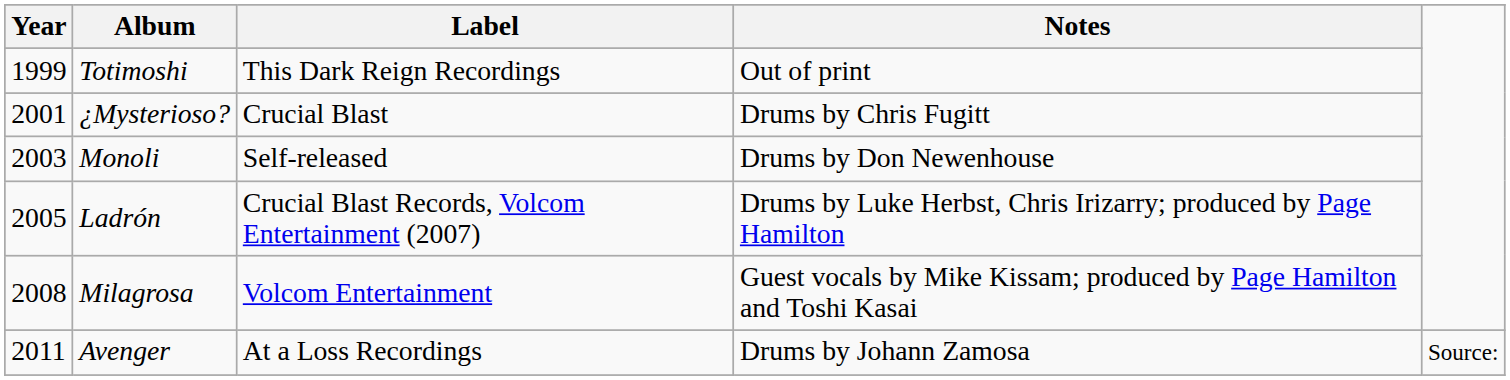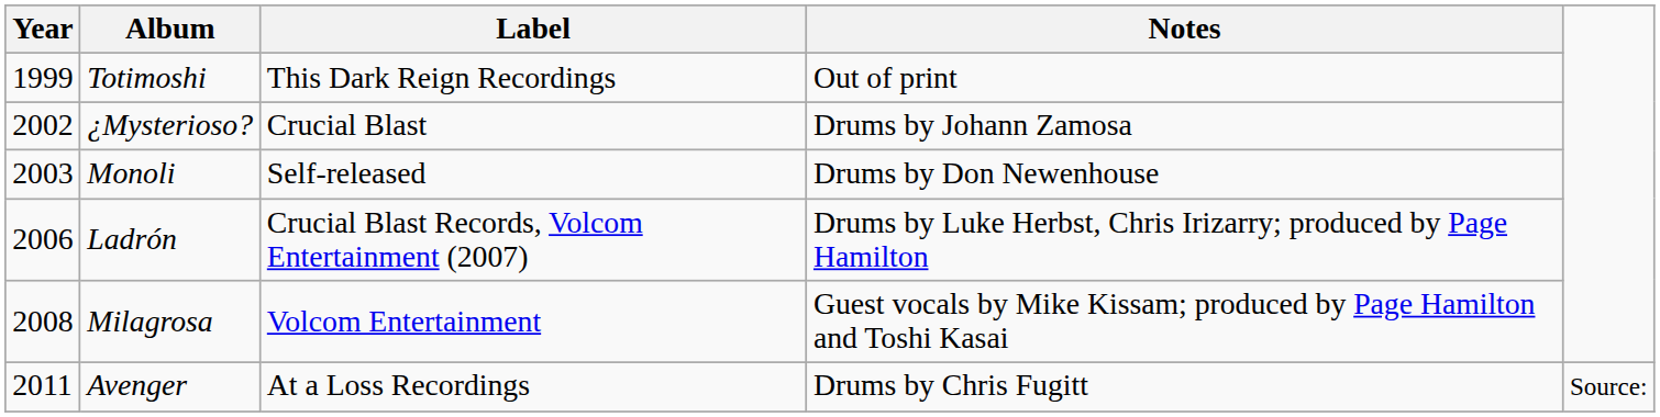 <table class="wikitable">
 <tr>
 <th>Year</th>
 <th>Album</th>
 <th>Label</th>
 <th>Notes</th>
 </tr>
 <tr>
 <td>1999</td>
 <td><em>Totimoshi</em></td>
 <td>This Dark Reign Recordings</td>
 <td>Out of print</td>
 </tr>
 <tr>
-<td>2001</td>
+<td>2002</td>
 <td><em>¿Mysterioso?</em></td>
 <td>Crucial Blast</td>
-<td>Drums by Chris Fugitt</td>
+<td>Drums by Johann Zamosa</td>
 </tr>
 <tr>
 <td>2003</td>
 <td><em>Monoli</em></td>
 <td>Self-released</td>
 <td>Drums by Don Newenhouse</td>
 </tr>
 <tr>
-<td>2005</td>
+<td>2006</td>
 <td><em>Ladrón</em></td>
 <td>Crucial Blast Records, <a href='#'>Volcom Entertainment</a> (2007)</td>
 <td>Drums by Luke Herbst, Chris Irizarry; produced by <a href='#'>Page Hamilton</a></td>
 </tr>
 <tr>
 <td>2008</td>
 <td><em>Milagrosa</em></td>
 <td><a href='#'>Volcom Entertainment</a></td>
 <td>Guest vocals by Mike Kissam; produced by <a href='#'>Page Hamilton</a> and Toshi Kasai</td>
 </tr>
 <tr>
 <td>2011</td>
 <td><em>Avenger</em></td>
 <td>At a Loss Recordings</td>
-<td>Drums by Johann Zamosa</td>
+<td>Drums by Chris Fugitt</td>
 <td colspan="4"><small>Source: </small></td>
 </tr>
 </table>
